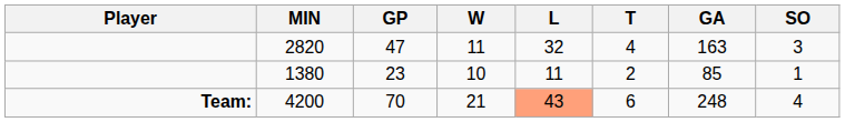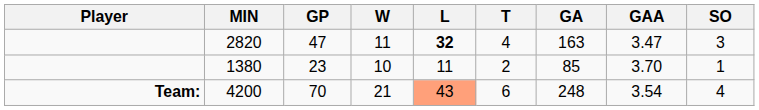 <table class="wikitable sortable" width="60%">
 <tr>
 <th bgcolor="#DDDDFF" width="10%">Player</th>
 <th width="3%" bgcolor="#DDDDFF" title="Minutes played">MIN</th>
 <th width="3%" bgcolor="#DDDDFF" title="Games played in">GP</th>
 <th width="3%" bgcolor="#DDDDFF" title="Wins">W</th>
 <th width="3%" bgcolor="#DDDDFF"title="Losses">L</th>
 <th width="3%" bgcolor="#DDDDFF" title="Ties">T</th>
 <th width="3%" bgcolor="#DDDDFF" title="Goals against">GA</th>
+<th width="3%" bgcolor="#DDDDFF" title="Goals against average">GAA</th>
 <th width="3%" bgcolor="#DDDDFF"title="Shut-outs">SO</th>
 </tr>
 <tr align="center">
 <td align="right"></td>
 <td>2820</td>
 <td>47</td>
 <td>11</td>
-<td>32</td>
+<td><strong>32</strong></td>
 <td>4</td>
 <td>163</td>
+<td>3.47</td>
 <td>3</td>
 </tr>
 <tr align="center">
 <td align="right"></td>
 <td>1380</td>
 <td>23</td>
 <td>10</td>
 <td>11</td>
 <td>2</td>
 <td>85</td>
+<td>3.70</td>
 <td>1</td>
 </tr>
 <tr align="center">
 <td align="right"><strong>Team:</strong></td>
 <td>4200</td>
 <td>70</td>
 <td>21</td>
 <td style="background: lightsalmon;">43</td>
 <td>6</td>
 <td>248</td>
+<td>3.54</td>
 <td>4</td>
 </tr>
 </table>
